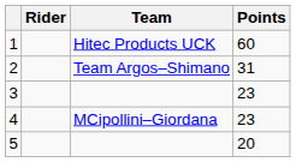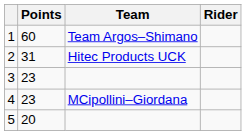 <table class="wikitable">
 <tr>
 <th></th>
+<th>Points</th>
+<th>Team</th>
 <th>Rider</th>
-<th>Team</th>
-<th>Points</th>
 </tr>
 <tr>
 <td>1</td>
+<td>60</td>
+<td><a href='#'>Team Argos–Shimano</a></td>
 <td> </td>
-<td><a href='#'>Hitec Products UCK</a></td>
-<td>60</td>
 </tr>
 <tr>
 <td>2</td>
+<td>31</td>
+<td><a href='#'>Hitec Products UCK</a></td>
 <td> </td>
-<td><a href='#'>Team Argos–Shimano</a></td>
-<td>31</td>
 </tr>
 <tr>
 <td>3</td>
+<td>23</td>
 <td></td>
 <td></td>
-<td>23</td>
 </tr>
 <tr>
 <td>4</td>
+<td>23</td>
+<td><a href='#'>MCipollini–Giordana</a></td>
 <td></td>
-<td><a href='#'>MCipollini–Giordana</a></td>
-<td>23</td>
 </tr>
 <tr>
 <td>5</td>
+<td>20</td>
 <td></td>
 <td></td>
-<td>20</td>
 </tr>
 </table>
